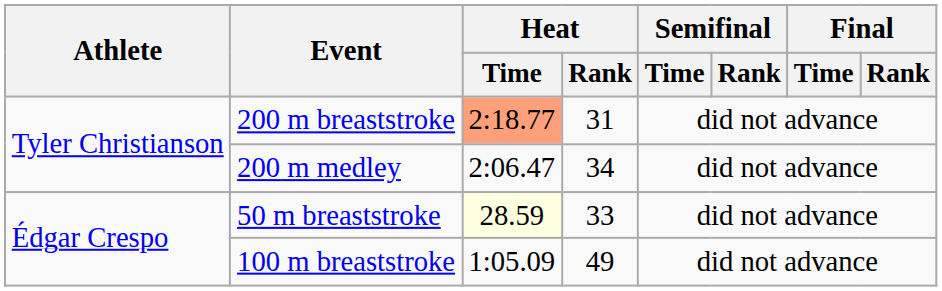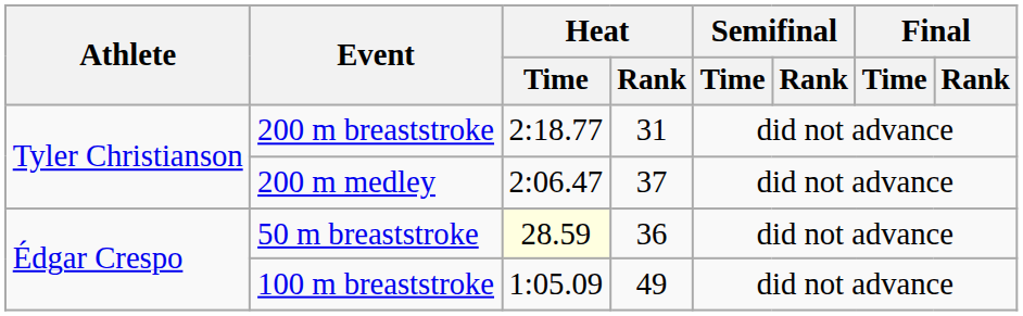 <table class="wikitable" style="text-align:center; font-size:90%">
 <tr>
 <th rowspan="2">Athlete</th>
 <th rowspan="2">Event</th>
 <th colspan="2">Heat</th>
 <th colspan="2">Semifinal</th>
 <th colspan="2">Final</th>
 </tr>
 <tr style="font-size:95%">
 <th>Time</th>
 <th>Rank</th>
 <th>Time</th>
 <th>Rank</th>
 <th>Time</th>
 <th>Rank</th>
 </tr>
 <tr>
 <td align=left rowspan=2><a href='#'>Tyler Christianson</a></td>
 <td align=left><a href='#'>200 m breaststroke</a></td>
-<td style="background: lightsalmon;">2:18.77</td>
+<td>2:18.77</td>
 <td>31</td>
 <td colspan=4>did not advance</td>
 </tr>
 <tr>
 <td align=left><a href='#'>200 m medley</a></td>
 <td>2:06.47</td>
-<td>34</td>
+<td>37</td>
 <td colspan=4>did not advance</td>
 </tr>
 <tr>
 <td align=left rowspan=2><a href='#'>Édgar Crespo</a></td>
 <td align=left><a href='#'>50 m breaststroke</a></td>
 <td style="background: lightyellow;">28.59</td>
-<td>33</td>
+<td>36</td>
 <td colspan=4>did not advance</td>
 </tr>
 <tr>
 <td align=left><a href='#'>100 m breaststroke</a></td>
 <td>1:05.09</td>
 <td>49</td>
 <td colspan=4>did not advance</td>
 </tr>
 </table>
